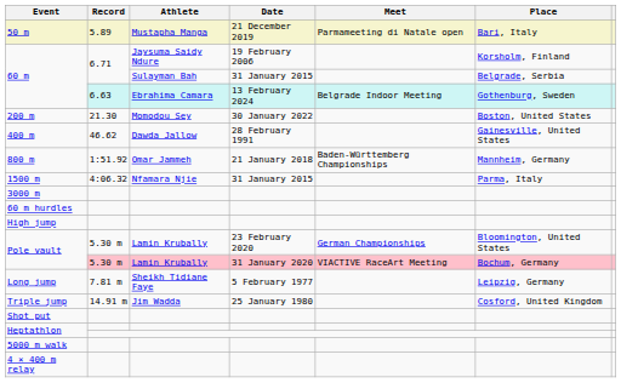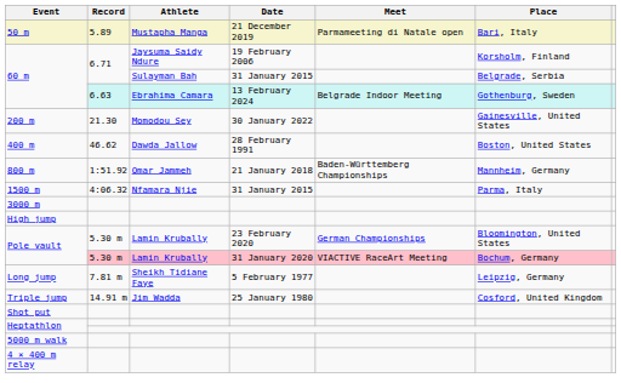 <table class="wikitable" style="font-size:95%; width: 95%;">
 <tr>
 <th>Event</th>
 <th>Record</th>
 <th>Athlete</th>
 <th>Date</th>
 <th>Meet</th>
 <th>Place</th>
 <th></th>
 </tr>
 <tr style="background:#f6F5CE;">
 <td><a href='#'>50 m</a></td>
 <td>5.89</td>
 <td><a href='#'>Mustapha Manga</a></td>
 <td>21 December 2019</td>
 <td>Parmameeting di Natale open</td>
 <td><a href='#'>Bari</a>, Italy</td>
 <td></td>
 </tr>
 <tr>
 <td rowspan=3><a href='#'>60 m</a></td>
 <td rowspan=2>6.71</td>
 <td><a href='#'>Jaysuma Saidy Ndure</a></td>
 <td>19 February 2006</td>
 <td></td>
 <td><a href='#'>Korsholm</a>, Finland</td>
 <td></td>
 </tr>
 <tr>
 <td><a href='#'>Sulayman Bah</a></td>
 <td>31 January 2015</td>
 <td></td>
 <td><a href='#'>Belgrade</a>, Serbia</td>
 <td></td>
 </tr>
 <tr bgcolor=#CEF6F5>
 <td>6.63</td>
 <td><a href='#'>Ebrahima Camara</a></td>
 <td>13 February 2024</td>
 <td>Belgrade Indoor Meeting</td>
 <td><a href='#'>Gothenburg</a>, Sweden</td>
 <td></td>
 </tr>
 <tr>
 <td><a href='#'>200 m</a></td>
 <td>21.30</td>
 <td><a href='#'>Momodou Sey</a></td>
 <td>30 January 2022</td>
 <td></td>
-<td><a href='#'>Boston</a>, United States</td>
+<td><a href='#'>Gainesville</a>, United States</td>
 <td></td>
 </tr>
 <tr>
 <td><a href='#'>400 m</a></td>
 <td>46.62</td>
 <td><a href='#'>Dawda Jallow</a></td>
 <td>28 February 1991</td>
 <td></td>
-<td><a href='#'>Gainesville</a>, United States</td>
+<td><a href='#'>Boston</a>, United States</td>
 <td></td>
 </tr>
 <tr>
 <td><a href='#'>800 m</a></td>
 <td>1:51.92</td>
 <td><a href='#'>Omar Jammeh</a></td>
 <td>21 January 2018</td>
 <td>Baden-Württemberg Championships</td>
 <td><a href='#'>Mannheim</a>, Germany</td>
 <td></td>
 </tr>
 <tr>
 <td><a href='#'>1500 m</a></td>
 <td>4:06.32</td>
 <td><a href='#'>Nfamara Njie</a></td>
 <td>31 January 2015</td>
 <td></td>
 <td><a href='#'>Parma</a>, Italy</td>
 <td></td>
 </tr>
 <tr>
 <td><a href='#'>3000 m</a></td>
-<td></td>
-<td></td>
-<td></td>
-<td></td>
-<td></td>
-<td></td>
-</tr>
-<tr>
-<td><a href='#'>60 m hurdles</a></td>
 <td></td>
 <td></td>
 <td></td>
 <td></td>
 <td></td>
 <td></td>
 </tr>
 <tr>
 <td><a href='#'>High jump</a></td>
 <td></td>
 <td></td>
 <td></td>
 <td></td>
 <td></td>
 <td></td>
 </tr>
 <tr>
 <td rowspan=2><a href='#'>Pole vault</a></td>
 <td>5.30 m</td>
 <td><a href='#'>Lamin Krubally</a></td>
 <td>23 February 2020</td>
 <td><a href='#'>German Championships</a></td>
 <td><a href='#'>Bloomington</a>, United States</td>
 <td></td>
 </tr>
 <tr style="background:pink">
 <td>5.30 m</td>
 <td><a href='#'>Lamin Krubally</a></td>
 <td>31 January 2020</td>
 <td>VIACTIVE RaceArt Meeting</td>
 <td><a href='#'>Bochum</a>, Germany</td>
 <td></td>
 </tr>
 <tr>
 <td><a href='#'>Long jump</a></td>
 <td>7.81 m</td>
 <td><a href='#'>Sheikh Tidiane Faye</a></td>
 <td>5 February 1977</td>
 <td></td>
 <td><a href='#'>Leipzig</a>, Germany</td>
 <td></td>
 </tr>
 <tr>
 <td><a href='#'>Triple jump</a></td>
 <td>14.91 m</td>
 <td><a href='#'>Jim Wadda</a></td>
 <td>25 January 1980</td>
 <td></td>
 <td><a href='#'>Cosford</a>, United Kingdom</td>
 <td></td>
 </tr>
 <tr>
 <td><a href='#'>Shot put</a></td>
 <td></td>
 <td></td>
 <td></td>
 <td></td>
 <td></td>
 <td></td>
 </tr>
 <tr>
 <td rowspan=2><a href='#'>Heptathlon</a></td>
 <td></td>
 <td></td>
 <td></td>
 <td></td>
 <td></td>
 <td></td>
 </tr>
 <tr>
 <td colspan=5></td>
 <td></td>
 </tr>
 <tr>
 <td><a href='#'>5000 m walk</a></td>
 <td></td>
 <td></td>
 <td></td>
 <td></td>
 <td></td>
 <td></td>
 </tr>
 <tr>
 <td><a href='#'>4 × 400 m relay</a></td>
 <td></td>
 <td></td>
 <td></td>
 <td></td>
 <td></td>
 <td></td>
 </tr>
 </table>
